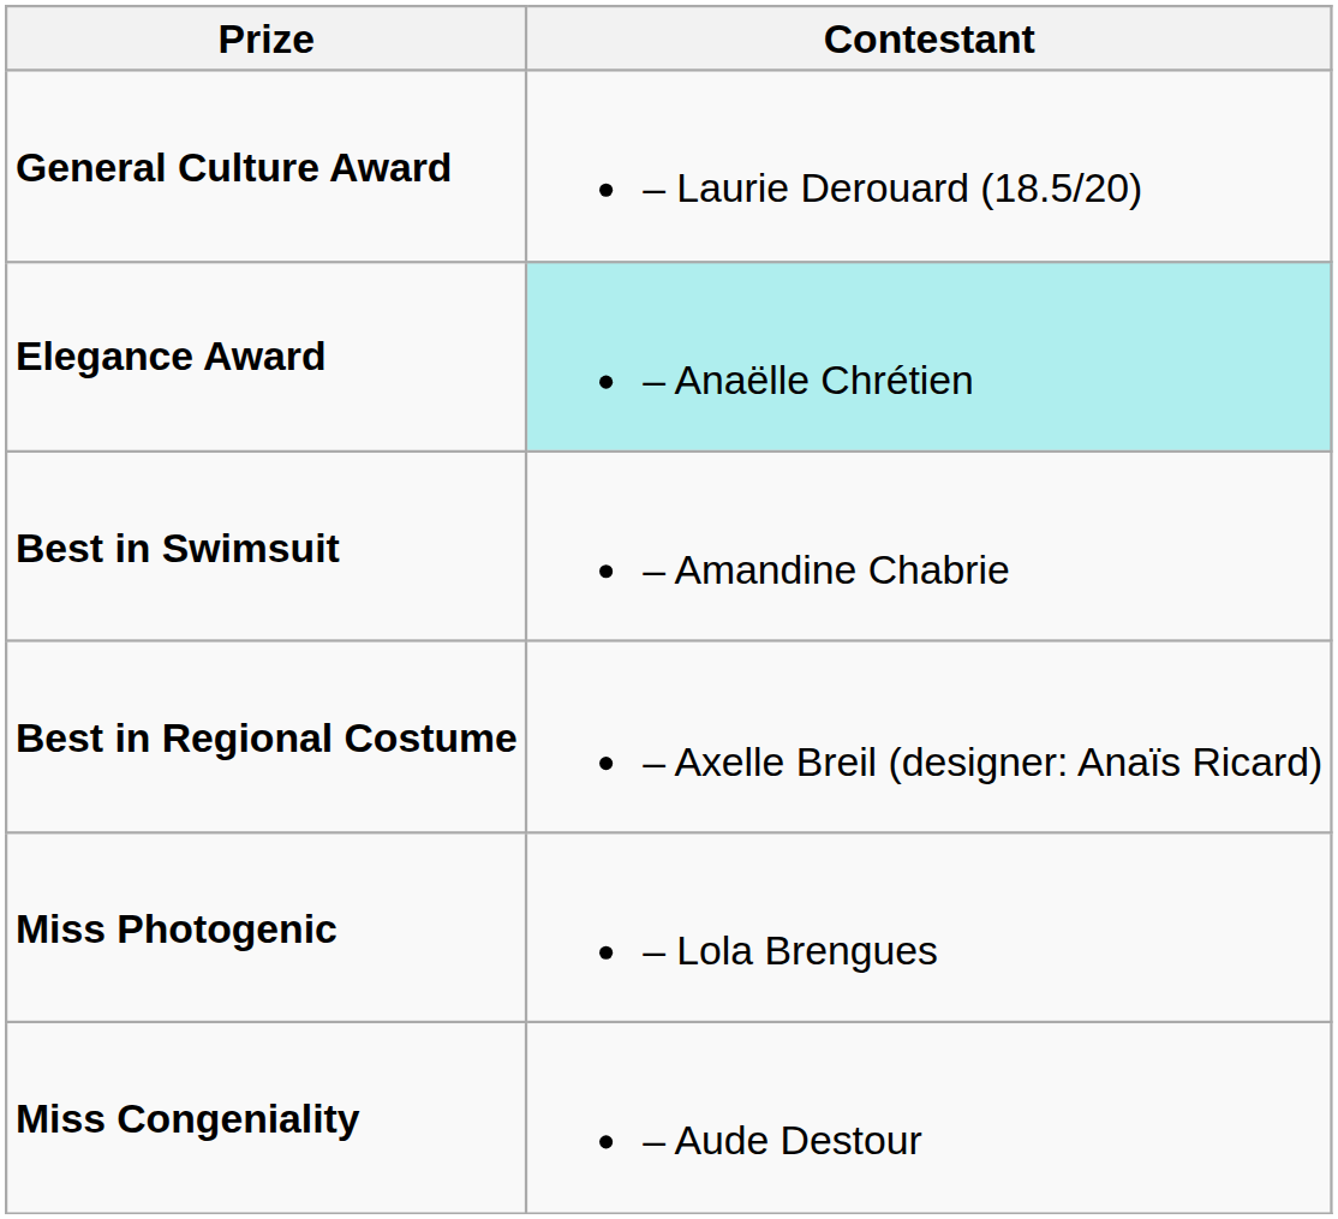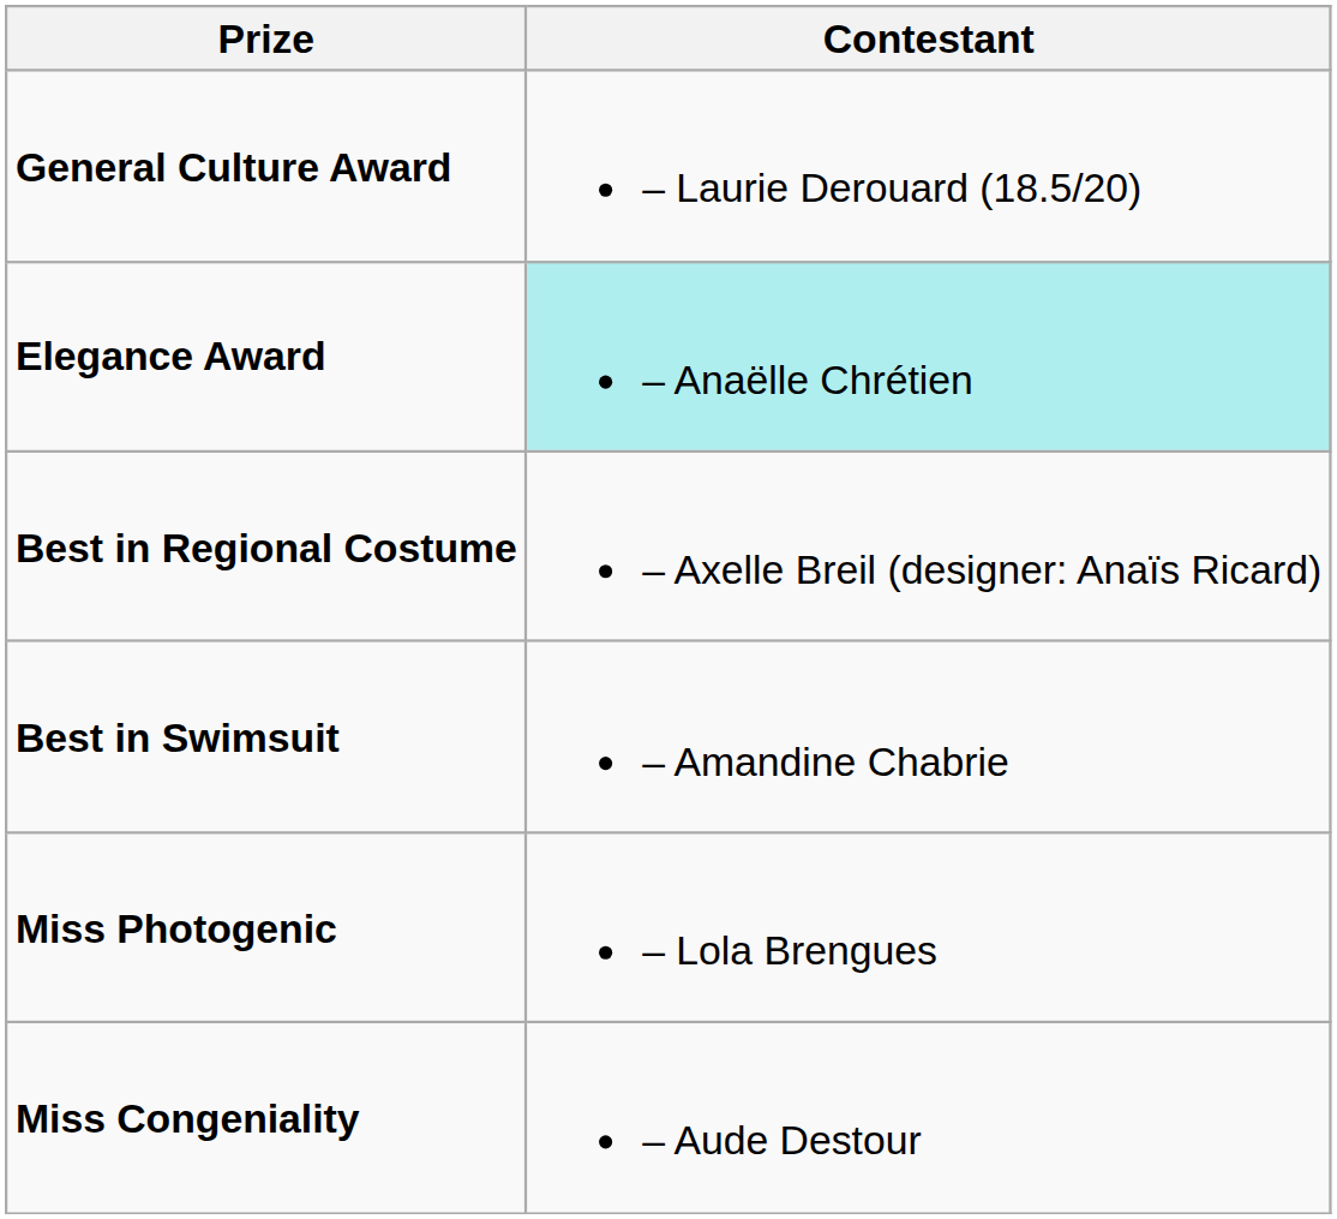 <table class="wikitable " style="font-size: 95%;">
 <tr>
 <th>Prize</th>
 <th>Contestant</th>
 </tr>
 <tr>
 <td><strong>General Culture Award</strong></td>
 <td><br><ul><li><strong></strong> – Laurie Derouard (18.5/20)</li></ul></td>
 </tr>
 <tr>
 <td><strong>Elegance Award</strong></td>
 <td style="background: paleturquoise;"><br><ul><li><strong></strong> – Anaëlle Chrétien</li></ul></td>
 </tr>
 <tr>
+<td><strong>Best in Regional Costume</strong></td>
+<td><br><ul><li><strong></strong> – Axelle Breil (designer: Anaïs Ricard)</li></ul></td>
+</tr>
+<tr>
 <td><strong>Best in Swimsuit</strong></td>
 <td><br><ul><li><strong></strong> – Amandine Chabrie</li></ul></td>
-</tr>
-<tr>
-<td><strong>Best in Regional Costume</strong></td>
-<td><br><ul><li><strong></strong> – Axelle Breil (designer: Anaïs Ricard)</li></ul></td>
 </tr>
 <tr>
 <td><strong>Miss Photogenic</strong></td>
 <td><br><ul><li><strong></strong> – Lola Brengues</li></ul></td>
 </tr>
 <tr>
 <td><strong>Miss Congeniality</strong></td>
 <td><br><ul><li><strong></strong> – Aude Destour</li></ul></td>
 </tr>
 <tr>
 </tr>
 </table>
